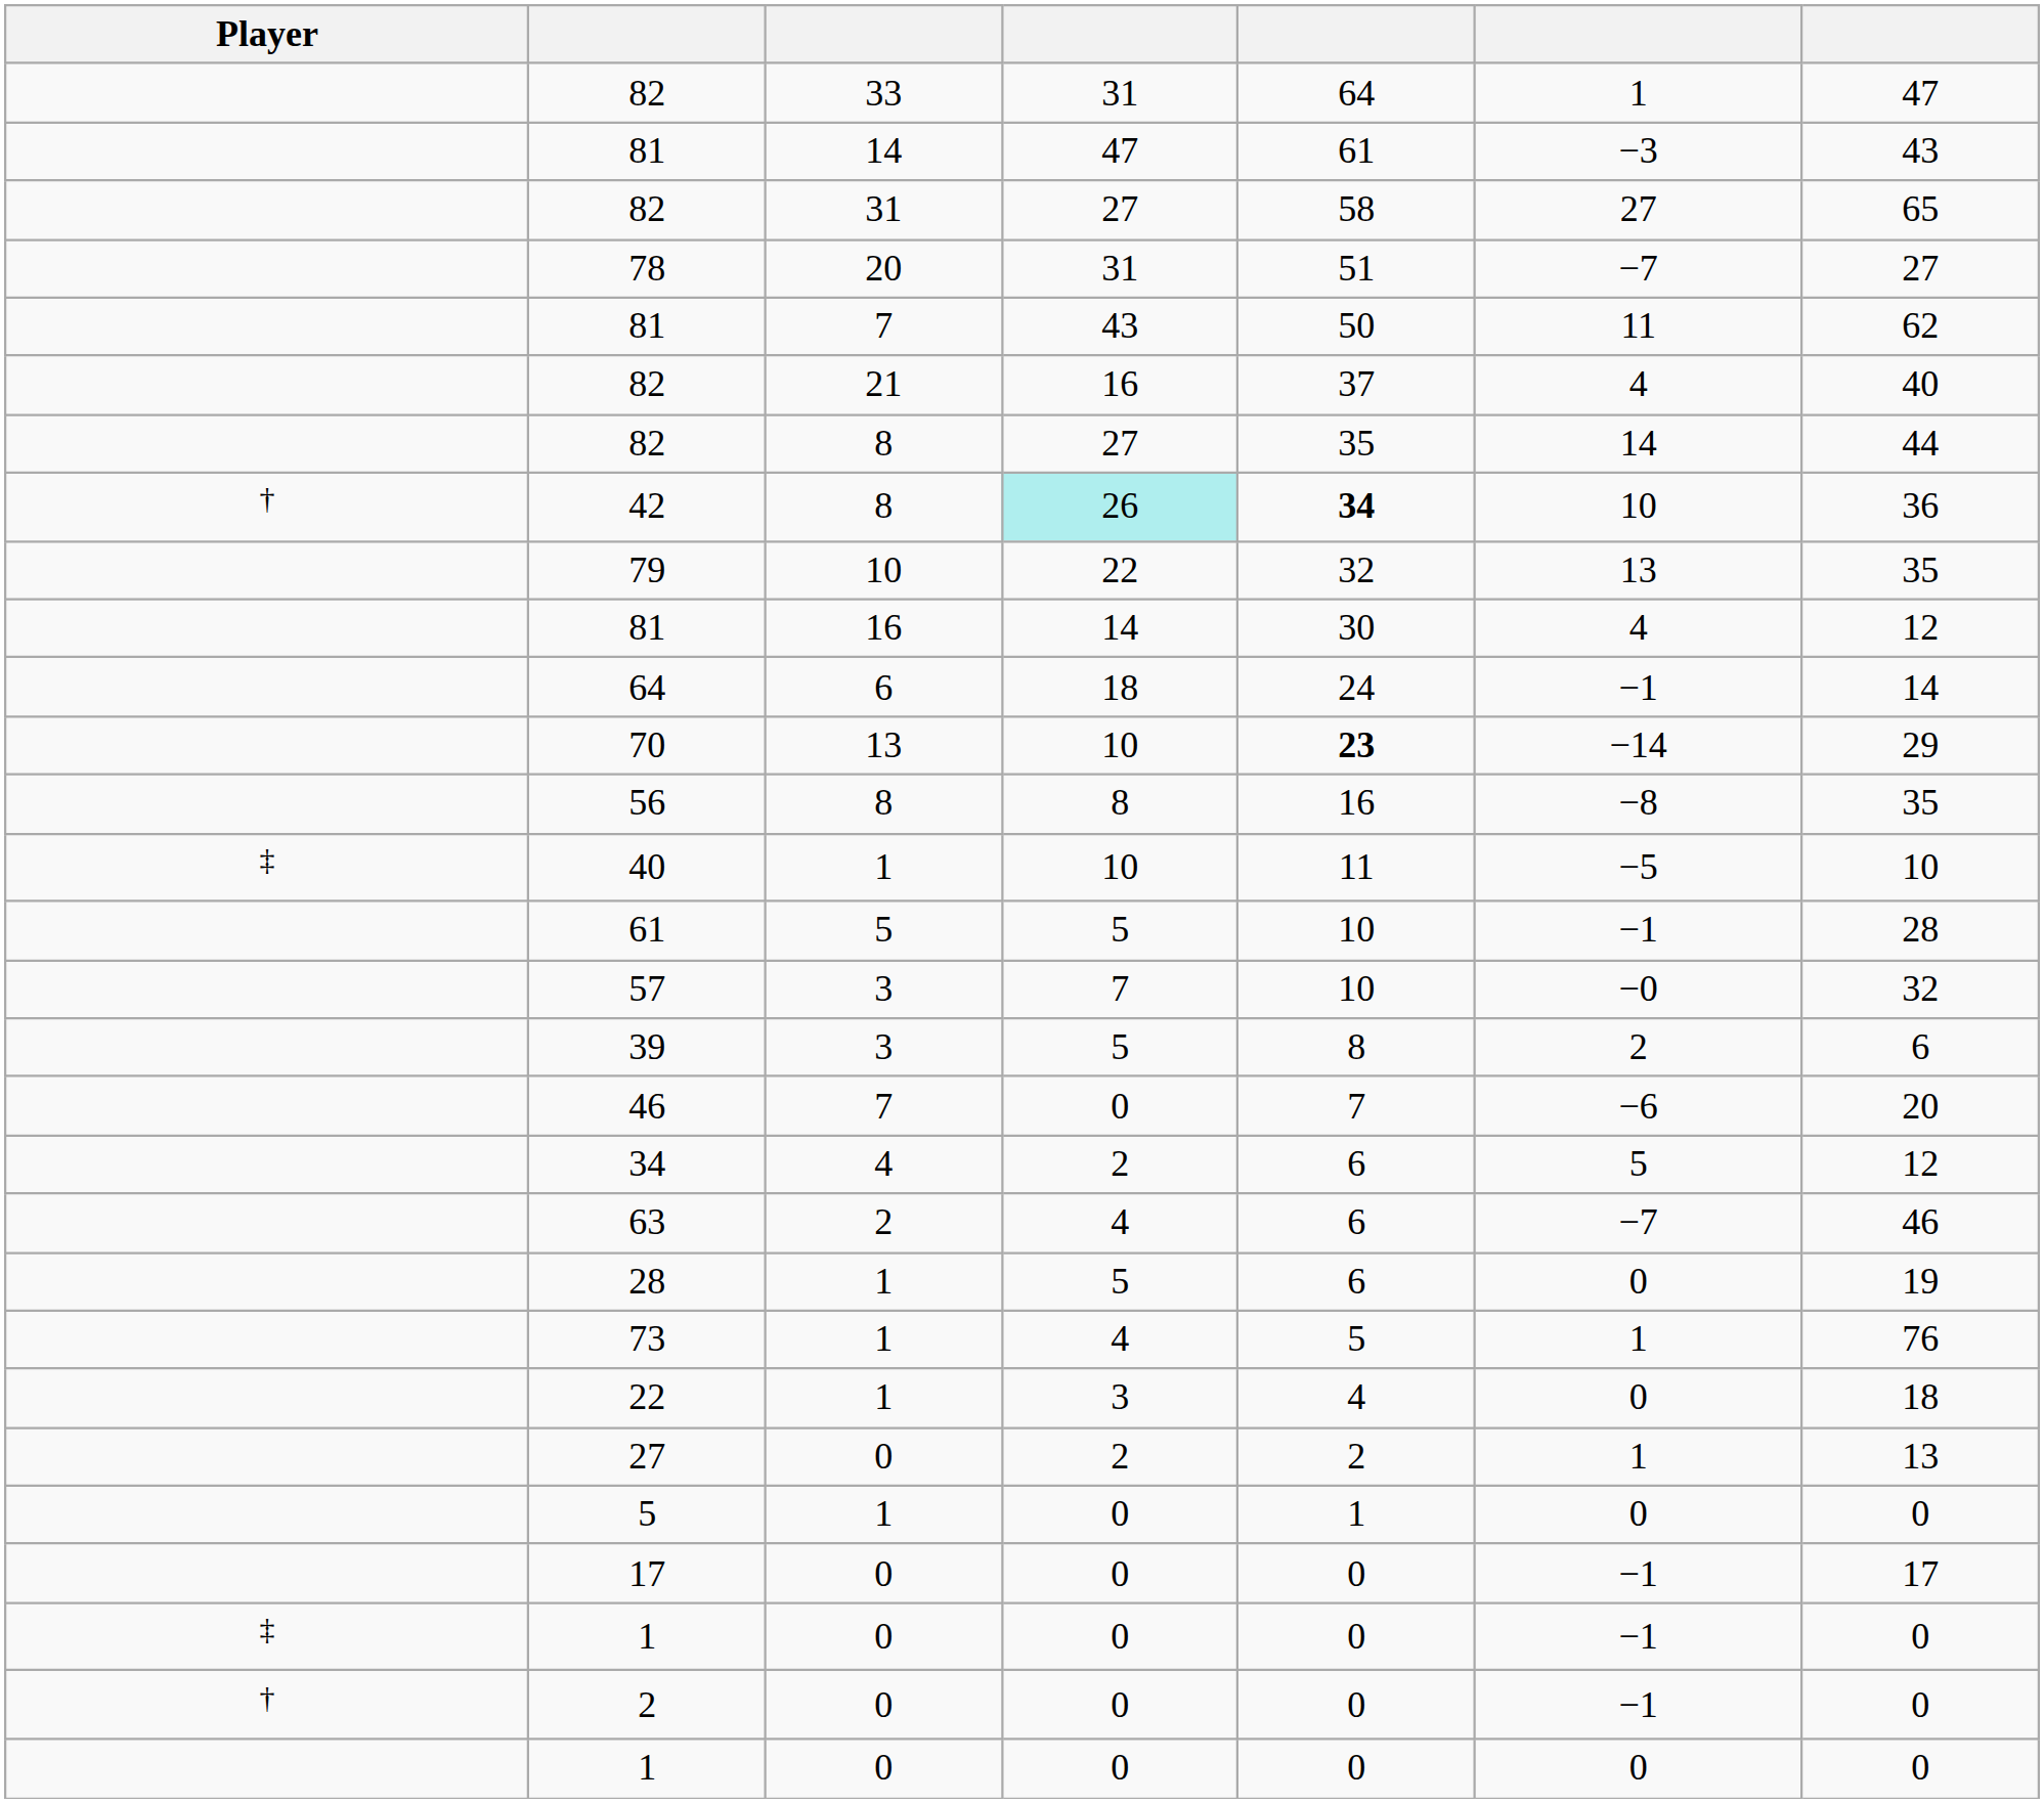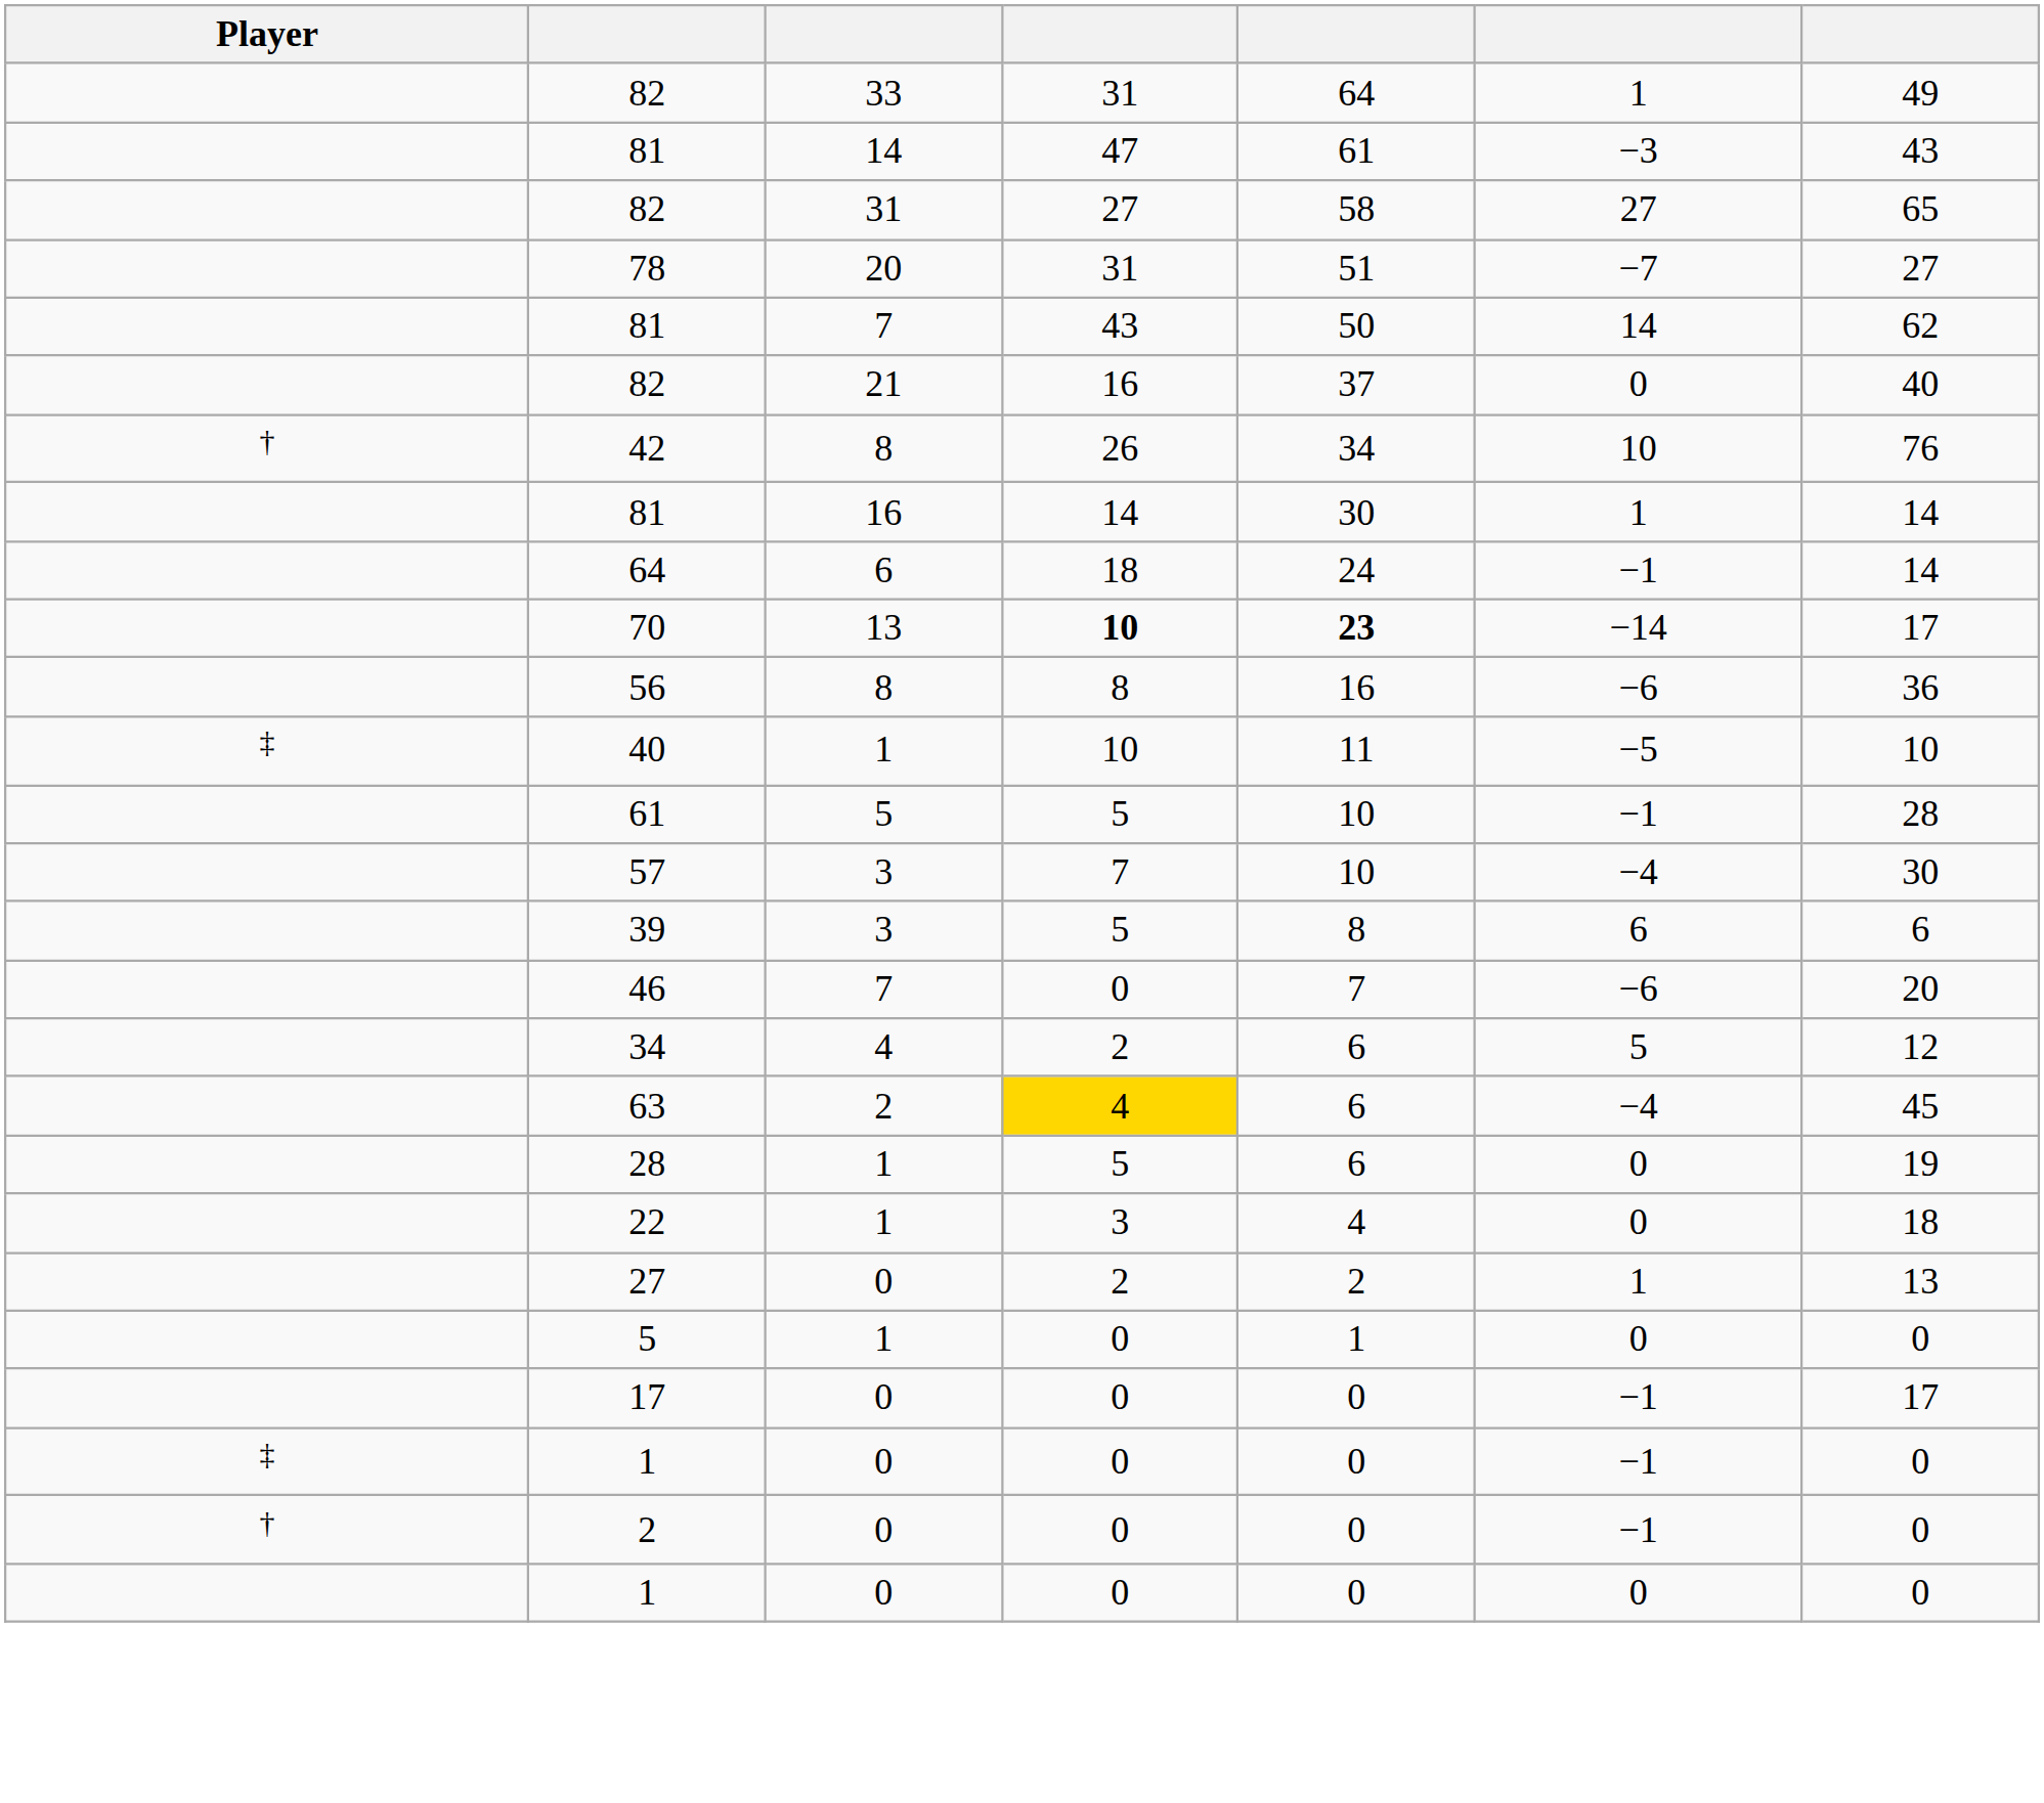 <table class="wikitable sortable" style="width:100%; text-align:center;">
 <tr>
 <th>Player</th>
 <th></th>
 <th></th>
 <th></th>
 <th></th>
 <th data-sort-type="number"></th>
 <th></th>
 </tr>
 <tr>
 <td></td>
 <td>82</td>
 <td>33</td>
 <td>31</td>
 <td>64</td>
 <td>1</td>
-<td>47</td>
+<td>49</td>
 </tr>
 <tr>
 <td></td>
 <td>81</td>
 <td>14</td>
 <td>47</td>
 <td>61</td>
 <td>−3</td>
 <td>43</td>
 </tr>
 <tr>
 <td></td>
 <td>82</td>
 <td>31</td>
 <td>27</td>
 <td>58</td>
 <td>27</td>
 <td>65</td>
 </tr>
 <tr>
 <td></td>
 <td>78</td>
 <td>20</td>
 <td>31</td>
 <td>51</td>
 <td>−7</td>
 <td>27</td>
 </tr>
 <tr>
 <td></td>
 <td>81</td>
 <td>7</td>
 <td>43</td>
 <td>50</td>
-<td>11</td>
+<td>14</td>
 <td>62</td>
 </tr>
 <tr>
 <td></td>
 <td>82</td>
 <td>21</td>
 <td>16</td>
 <td>37</td>
-<td>4</td>
+<td>0</td>
 <td>40</td>
-</tr>
-<tr>
-<td></td>
-<td>82</td>
-<td>8</td>
-<td>27</td>
-<td>35</td>
-<td>14</td>
-<td>44</td>
 </tr>
 <tr>
 <td><sup>†</sup></td>
 <td>42</td>
 <td>8</td>
-<td style="background: paleturquoise;">26</td>
-<td><strong>34</strong></td>
+<td>26</td>
+<td>34</td>
 <td>10</td>
-<td>36</td>
-</tr>
-<tr>
-<td></td>
-<td>79</td>
-<td>10</td>
-<td>22</td>
-<td>32</td>
-<td>13</td>
-<td>35</td>
+<td>76</td>
 </tr>
 <tr>
 <td></td>
 <td>81</td>
 <td>16</td>
 <td>14</td>
 <td>30</td>
-<td>4</td>
-<td>12</td>
+<td>1</td>
+<td>14</td>
 </tr>
 <tr>
 <td></td>
 <td>64</td>
 <td>6</td>
 <td>18</td>
 <td>24</td>
 <td>−1</td>
 <td>14</td>
 </tr>
 <tr>
 <td></td>
 <td>70</td>
 <td>13</td>
-<td>10</td>
+<td><strong>10</strong></td>
 <td><strong>23</strong></td>
 <td>−14</td>
-<td>29</td>
+<td>17</td>
 </tr>
 <tr>
 <td></td>
 <td>56</td>
 <td>8</td>
 <td>8</td>
 <td>16</td>
-<td>−8</td>
-<td>35</td>
+<td>−6</td>
+<td>36</td>
 </tr>
 <tr>
 <td><sup>‡</sup></td>
 <td>40</td>
 <td>1</td>
 <td>10</td>
 <td>11</td>
 <td>−5</td>
 <td>10</td>
 </tr>
 <tr>
 <td></td>
 <td>61</td>
 <td>5</td>
 <td>5</td>
 <td>10</td>
 <td>−1</td>
 <td>28</td>
 </tr>
 <tr>
 <td></td>
 <td>57</td>
 <td>3</td>
 <td>7</td>
 <td>10</td>
-<td>−0</td>
-<td>32</td>
+<td>−4</td>
+<td>30</td>
 </tr>
 <tr>
 <td></td>
 <td>39</td>
 <td>3</td>
 <td>5</td>
 <td>8</td>
-<td>2</td>
+<td>6</td>
 <td>6</td>
 </tr>
 <tr>
 <td></td>
 <td>46</td>
 <td>7</td>
 <td>0</td>
 <td>7</td>
 <td>−6</td>
 <td>20</td>
 </tr>
 <tr>
 <td></td>
 <td>34</td>
 <td>4</td>
 <td>2</td>
 <td>6</td>
 <td>5</td>
 <td>12</td>
 </tr>
 <tr>
 <td></td>
 <td>63</td>
 <td>2</td>
-<td>4</td>
+<td style="background: gold;">4</td>
 <td>6</td>
-<td>−7</td>
-<td>46</td>
+<td>−4</td>
+<td>45</td>
 </tr>
 <tr>
 <td></td>
 <td>28</td>
 <td>1</td>
 <td>5</td>
 <td>6</td>
 <td>0</td>
 <td>19</td>
-</tr>
-<tr>
-<td></td>
-<td>73</td>
-<td>1</td>
-<td>4</td>
-<td>5</td>
-<td>1</td>
-<td>76</td>
 </tr>
 <tr>
 <td></td>
 <td>22</td>
 <td>1</td>
 <td>3</td>
 <td>4</td>
 <td>0</td>
 <td>18</td>
 </tr>
 <tr>
 <td></td>
 <td>27</td>
 <td>0</td>
 <td>2</td>
 <td>2</td>
 <td>1</td>
 <td>13</td>
 </tr>
 <tr>
 <td></td>
 <td>5</td>
 <td>1</td>
 <td>0</td>
 <td>1</td>
 <td>0</td>
 <td>0</td>
 </tr>
 <tr>
 <td></td>
 <td>17</td>
 <td>0</td>
 <td>0</td>
 <td>0</td>
 <td>−1</td>
 <td>17</td>
 </tr>
 <tr>
 <td><sup>‡</sup></td>
 <td>1</td>
 <td>0</td>
 <td>0</td>
 <td>0</td>
 <td>−1</td>
 <td>0</td>
 </tr>
 <tr>
 <td><sup>†</sup></td>
 <td>2</td>
 <td>0</td>
 <td>0</td>
 <td>0</td>
 <td>−1</td>
 <td>0</td>
 </tr>
 <tr>
 <td></td>
 <td>1</td>
 <td>0</td>
 <td>0</td>
 <td>0</td>
 <td>0</td>
 <td>0</td>
 </tr>
 </table>
